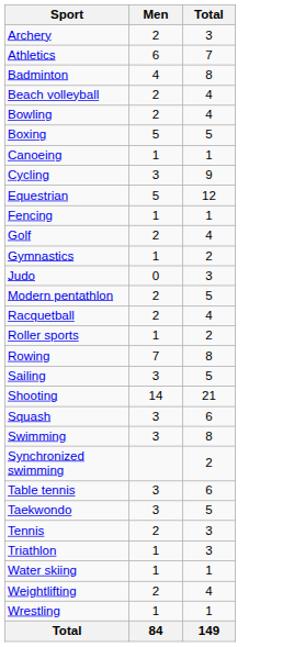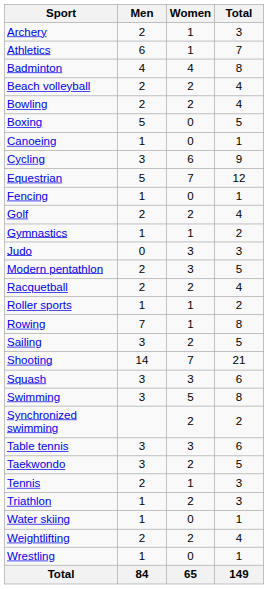 <table class="wikitable sortable" style="text-align:center">
 <tr>
 <th width=150>Sport</th>
 <th width=60>Men</th>
+<th width=60>Women</th>
 <th width=60>Total</th>
 </tr>
 <tr>
 <td align=left><a href='#'>Archery</a></td>
 <td>2</td>
+<td>1</td>
 <td>3</td>
 </tr>
 <tr>
 <td align=left><a href='#'>Athletics</a></td>
 <td>6</td>
+<td>1</td>
 <td>7</td>
 </tr>
 <tr>
 <td align=left><a href='#'>Badminton</a></td>
+<td>4</td>
 <td>4</td>
 <td>8</td>
 </tr>
 <tr>
 <td align=left><a href='#'>Beach volleyball</a></td>
 <td>2</td>
+<td>2</td>
 <td>4</td>
 </tr>
 <tr>
 <td align=left><a href='#'>Bowling</a></td>
+<td>2</td>
 <td>2</td>
 <td>4</td>
 </tr>
 <tr>
 <td align=left><a href='#'>Boxing</a></td>
 <td>5</td>
+<td>0</td>
 <td>5</td>
 </tr>
 <tr>
 <td align=left><a href='#'>Canoeing</a></td>
 <td>1</td>
+<td>0</td>
 <td>1</td>
 </tr>
 <tr>
 <td align=left><a href='#'>Cycling</a></td>
 <td>3</td>
+<td>6</td>
 <td>9</td>
 </tr>
 <tr>
 <td align=left><a href='#'>Equestrian</a></td>
 <td>5</td>
+<td>7</td>
 <td>12</td>
 </tr>
 <tr>
 <td align=left><a href='#'>Fencing</a></td>
 <td>1</td>
+<td>0</td>
 <td>1</td>
 </tr>
 <tr>
 <td align=left><a href='#'>Golf</a></td>
 <td>2</td>
+<td>2</td>
 <td>4</td>
 </tr>
 <tr>
 <td align=left><a href='#'>Gymnastics</a></td>
+<td>1</td>
 <td>1</td>
 <td>2</td>
 </tr>
 <tr>
 <td align=left><a href='#'>Judo</a></td>
 <td>0</td>
 <td>3</td>
+<td>3</td>
 </tr>
 <tr>
 <td align=left><a href='#'>Modern pentathlon</a></td>
 <td>2</td>
+<td>3</td>
 <td>5</td>
 </tr>
 <tr>
 <td align=left><a href='#'>Racquetball</a></td>
+<td>2</td>
 <td>2</td>
 <td>4</td>
 </tr>
 <tr>
 <td align=left><a href='#'>Roller sports</a></td>
 <td>1</td>
+<td>1</td>
 <td>2</td>
 </tr>
 <tr>
 <td align=left><a href='#'>Rowing</a></td>
 <td>7</td>
+<td>1</td>
 <td>8</td>
 </tr>
 <tr>
 <td align=left><a href='#'>Sailing</a></td>
 <td>3</td>
+<td>2</td>
 <td>5</td>
 </tr>
 <tr>
 <td align=left><a href='#'>Shooting</a></td>
 <td>14</td>
+<td>7</td>
 <td>21</td>
 </tr>
 <tr>
 <td align=left><a href='#'>Squash</a></td>
+<td>3</td>
 <td>3</td>
 <td>6</td>
 </tr>
 <tr>
 <td align=left><a href='#'>Swimming</a></td>
 <td>3</td>
+<td>5</td>
 <td>8</td>
 </tr>
 <tr>
 <td align=left><a href='#'>Synchronized swimming</a></td>
 <td></td>
 <td>2</td>
+<td>2</td>
 </tr>
 <tr>
 <td align=left><a href='#'>Table tennis</a></td>
+<td>3</td>
 <td>3</td>
 <td>6</td>
 </tr>
 <tr>
 <td align=left><a href='#'>Taekwondo</a></td>
 <td>3</td>
+<td>2</td>
 <td>5</td>
 </tr>
 <tr>
 <td align=left><a href='#'>Tennis</a></td>
 <td>2</td>
+<td>1</td>
 <td>3</td>
 </tr>
 <tr>
 <td align=left><a href='#'>Triathlon</a></td>
 <td>1</td>
+<td>2</td>
 <td>3</td>
 </tr>
 <tr>
 <td align=left><a href='#'>Water skiing</a></td>
 <td>1</td>
+<td>0</td>
 <td>1</td>
 </tr>
 <tr>
 <td align=left><a href='#'>Weightlifting</a></td>
+<td>2</td>
 <td>2</td>
 <td>4</td>
 </tr>
 <tr>
 <td align=left><a href='#'>Wrestling</a></td>
 <td>1</td>
+<td>0</td>
 <td>1</td>
 </tr>
 <tr>
 <th>Total</th>
 <th>84</th>
+<th>65</th>
 <th>149</th>
 </tr>
 </table>
